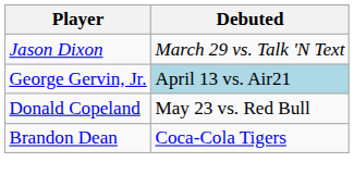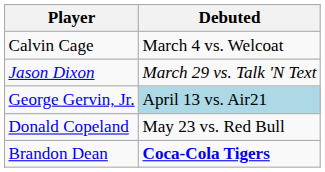 <table class="wikitable">
 <tr>
 <th>Player</th>
 <th>Debuted</th>
+</tr>
+<tr>
+<td> Calvin Cage</td>
+<td>March 4 vs. Welcoat</td>
 </tr>
 <tr>
 <td><em> <a href='#'>Jason Dixon</a></em></td>
 <td><em>March 29 vs. Talk 'N Text</em></td>
 </tr>
 <tr>
 <td> <a href='#'>George Gervin, Jr.</a></td>
 <td style="background: lightblue;">April 13 vs. Air21</td>
 </tr>
 <tr>
 <td> <a href='#'>Donald Copeland</a></td>
 <td>May 23 vs. Red Bull</td>
 </tr>
 <tr>
 <td> <a href='#'>Brandon Dean</a></td>
-<td><a href='#'>Coca-Cola Tigers</a></td>
+<td><strong><a href='#'>Coca-Cola Tigers</a></strong></td>
 </tr>
 </table>
